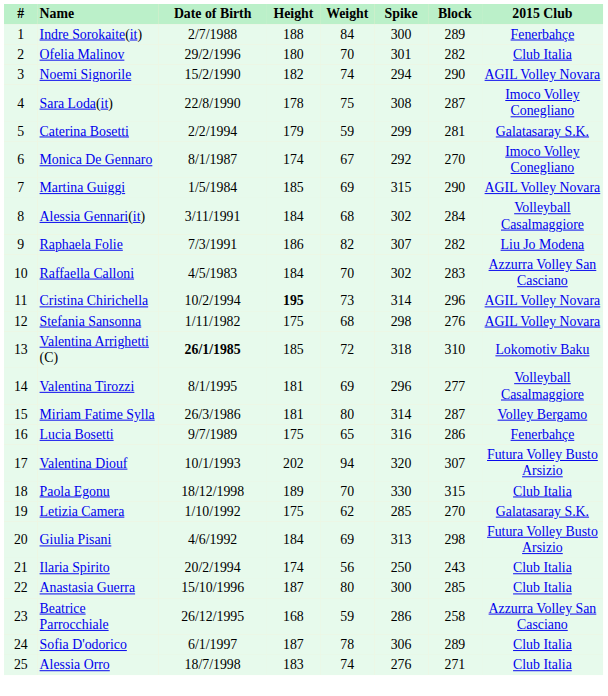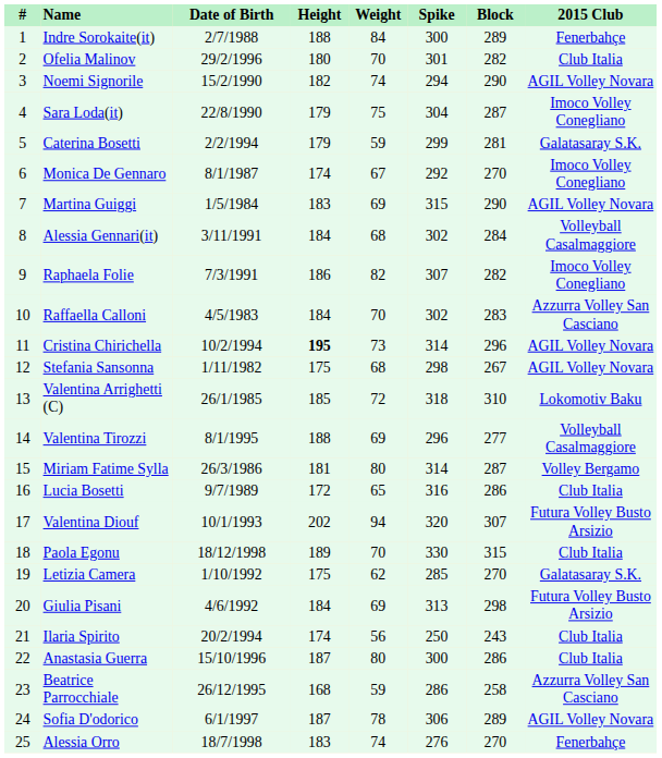 <table border=0 cellpadding=2 cellspacing=0  |- bgcolor=#FFECCE style="text-align:center; font-size:90%;" width=100%>
 <tr bgcolor=#BBF0C9>
 <th width=5%>#</th>
 <th width=18% align=left>Name</th>
 <th width=16%>Date of Birth</th>
 <th width=8%>Height</th>
 <th width=8%>Weight</th>
 <th width=8%>Spike</th>
 <th width=8%>Block</th>
 <th width=18%>2015 Club</th>
 </tr>
 <tr bgcolor=#E7FAEC>
 <td>1</td>
 <td align=left><a href='#'>Indre Sorokaite</a>(<a href='#'>it</a>)</td>
 <td>2/7/1988</td>
 <td>188</td>
 <td>84</td>
 <td>300</td>
 <td>289</td>
 <td><a href='#'>Fenerbahçe</a></td>
 </tr>
 <tr bgcolor=#E7FAEC>
 <td>2</td>
 <td align=left><a href='#'>Ofelia Malinov</a></td>
 <td>29/2/1996</td>
 <td>180</td>
 <td>70</td>
 <td>301</td>
 <td>282</td>
 <td><a href='#'>Club Italia</a></td>
 </tr>
 <tr bgcolor=#E7FAEC>
 <td>3</td>
 <td align=left><a href='#'>Noemi Signorile</a></td>
 <td>15/2/1990</td>
 <td>182</td>
 <td>74</td>
 <td>294</td>
 <td>290</td>
 <td><a href='#'>AGIL Volley Novara</a></td>
 </tr>
 <tr bgcolor=#E7FAEC>
 <td>4</td>
 <td align=left><a href='#'>Sara Loda</a>(<a href='#'>it</a>)</td>
 <td>22/8/1990</td>
-<td>178</td>
+<td>179</td>
 <td>75</td>
-<td>308</td>
+<td>304</td>
 <td>287</td>
 <td><a href='#'>Imoco Volley Conegliano</a></td>
 </tr>
 <tr bgcolor=#E7FAEC>
 <td>5</td>
 <td align=left><a href='#'>Caterina Bosetti</a></td>
 <td>2/2/1994</td>
 <td>179</td>
 <td>59</td>
 <td>299</td>
 <td>281</td>
 <td><a href='#'>Galatasaray S.K.</a></td>
 </tr>
 <tr bgcolor=#E7FAEC>
 <td>6</td>
 <td align=left><a href='#'>Monica De Gennaro</a></td>
 <td>8/1/1987</td>
 <td>174</td>
 <td>67</td>
 <td>292</td>
 <td>270</td>
 <td><a href='#'>Imoco Volley Conegliano</a></td>
 </tr>
 <tr bgcolor=#E7FAEC>
 <td>7</td>
 <td align=left><a href='#'>Martina Guiggi</a></td>
 <td>1/5/1984</td>
-<td>185</td>
+<td>183</td>
 <td>69</td>
 <td>315</td>
 <td>290</td>
 <td><a href='#'>AGIL Volley Novara</a></td>
 </tr>
 <tr bgcolor=#E7FAEC>
 <td>8</td>
 <td align=left><a href='#'>Alessia Gennari</a>(<a href='#'>it</a>)</td>
 <td>3/11/1991</td>
 <td>184</td>
 <td>68</td>
 <td>302</td>
 <td>284</td>
 <td><a href='#'>Volleyball Casalmaggiore</a></td>
 </tr>
 <tr bgcolor=#E7FAEC>
 <td>9</td>
 <td align=left><a href='#'>Raphaela Folie</a></td>
 <td>7/3/1991</td>
 <td>186</td>
 <td>82</td>
 <td>307</td>
 <td>282</td>
-<td><a href='#'>Liu Jo Modena</a></td>
+<td><a href='#'>Imoco Volley Conegliano</a></td>
 </tr>
 <tr bgcolor=#E7FAEC>
 <td>10</td>
 <td align=left><a href='#'>Raffaella Calloni</a></td>
 <td>4/5/1983</td>
 <td>184</td>
 <td>70</td>
 <td>302</td>
 <td>283</td>
 <td><a href='#'>Azzurra Volley San Casciano</a></td>
 </tr>
 <tr bgcolor=#E7FAEC>
 <td>11</td>
 <td align=left><a href='#'>Cristina Chirichella</a></td>
 <td>10/2/1994</td>
 <td><strong>195</strong></td>
 <td>73</td>
 <td>314</td>
 <td>296</td>
 <td><a href='#'>AGIL Volley Novara</a></td>
 </tr>
 <tr bgcolor=#E7FAEC>
 <td>12</td>
 <td align=left><a href='#'>Stefania Sansonna</a></td>
 <td>1/11/1982</td>
 <td>175</td>
 <td>68</td>
 <td>298</td>
-<td>276</td>
+<td>267</td>
 <td><a href='#'>AGIL Volley Novara</a></td>
 </tr>
 <tr bgcolor=#E7FAEC>
 <td>13</td>
 <td align=left><a href='#'>Valentina Arrighetti</a> (C)</td>
-<td><strong>26/1/1985</strong></td>
+<td>26/1/1985</td>
 <td>185</td>
 <td>72</td>
 <td>318</td>
 <td>310</td>
 <td><a href='#'>Lokomotiv Baku</a></td>
 </tr>
 <tr bgcolor=#E7FAEC>
 <td>14</td>
 <td align=left><a href='#'>Valentina Tirozzi</a></td>
 <td>8/1/1995</td>
-<td>181</td>
+<td>188</td>
 <td>69</td>
 <td>296</td>
 <td>277</td>
 <td><a href='#'>Volleyball Casalmaggiore</a></td>
 </tr>
 <tr bgcolor=#E7FAEC>
 <td>15</td>
 <td align=left><a href='#'>Miriam Fatime Sylla</a></td>
 <td>26/3/1986</td>
 <td>181</td>
 <td>80</td>
 <td>314</td>
 <td>287</td>
 <td><a href='#'>Volley Bergamo</a></td>
 </tr>
 <tr bgcolor=#E7FAEC>
 <td>16</td>
 <td align=left><a href='#'>Lucia Bosetti</a></td>
 <td>9/7/1989</td>
-<td>175</td>
+<td>172</td>
 <td>65</td>
 <td>316</td>
 <td>286</td>
-<td><a href='#'>Fenerbahçe</a></td>
+<td><a href='#'>Club Italia</a></td>
 </tr>
 <tr bgcolor=#E7FAEC>
 <td>17</td>
 <td align=left><a href='#'>Valentina Diouf</a></td>
 <td>10/1/1993</td>
 <td>202</td>
 <td>94</td>
 <td>320</td>
 <td>307</td>
 <td><a href='#'>Futura Volley Busto Arsizio</a></td>
 </tr>
 <tr bgcolor=#E7FAEC>
 <td>18</td>
 <td align=left><a href='#'>Paola Egonu</a></td>
 <td>18/12/1998</td>
 <td>189</td>
 <td>70</td>
 <td>330</td>
 <td>315</td>
 <td><a href='#'>Club Italia</a></td>
 </tr>
 <tr bgcolor=#E7FAEC>
 <td>19</td>
 <td align=left><a href='#'>Letizia Camera</a></td>
 <td>1/10/1992</td>
 <td>175</td>
 <td>62</td>
 <td>285</td>
 <td>270</td>
 <td><a href='#'>Galatasaray S.K.</a></td>
 </tr>
 <tr bgcolor=#E7FAEC>
 <td>20</td>
 <td align=left><a href='#'>Giulia Pisani</a></td>
 <td>4/6/1992</td>
 <td>184</td>
 <td>69</td>
 <td>313</td>
 <td>298</td>
 <td><a href='#'>Futura Volley Busto Arsizio</a></td>
 </tr>
 <tr bgcolor=#E7FAEC>
 <td>21</td>
 <td align=left><a href='#'>Ilaria Spirito</a></td>
 <td>20/2/1994</td>
 <td>174</td>
 <td>56</td>
 <td>250</td>
 <td>243</td>
 <td><a href='#'>Club Italia</a></td>
 </tr>
 <tr bgcolor=#E7FAEC>
 <td>22</td>
 <td align=left><a href='#'>Anastasia Guerra</a></td>
 <td>15/10/1996</td>
 <td>187</td>
 <td>80</td>
 <td>300</td>
-<td>285</td>
+<td>286</td>
 <td><a href='#'>Club Italia</a></td>
 </tr>
 <tr bgcolor=#E7FAEC>
 <td>23</td>
 <td align=left><a href='#'>Beatrice Parrocchiale</a></td>
 <td>26/12/1995</td>
 <td>168</td>
 <td>59</td>
 <td>286</td>
 <td>258</td>
 <td><a href='#'>Azzurra Volley San Casciano</a></td>
 </tr>
 <tr bgcolor=#E7FAEC>
 <td>24</td>
 <td align=left><a href='#'>Sofia D'odorico</a></td>
 <td>6/1/1997</td>
 <td>187</td>
 <td>78</td>
 <td>306</td>
 <td>289</td>
-<td><a href='#'>Club Italia</a></td>
+<td><a href='#'>AGIL Volley Novara</a></td>
 </tr>
 <tr bgcolor=#E7FAEC>
 <td>25</td>
 <td align=left><a href='#'>Alessia Orro</a></td>
 <td>18/7/1998</td>
 <td>183</td>
 <td>74</td>
 <td>276</td>
-<td>271</td>
-<td><a href='#'>Club Italia</a></td>
+<td>270</td>
+<td><a href='#'>Fenerbahçe</a></td>
 </tr>
 <tr>
 </tr>
 </table>
